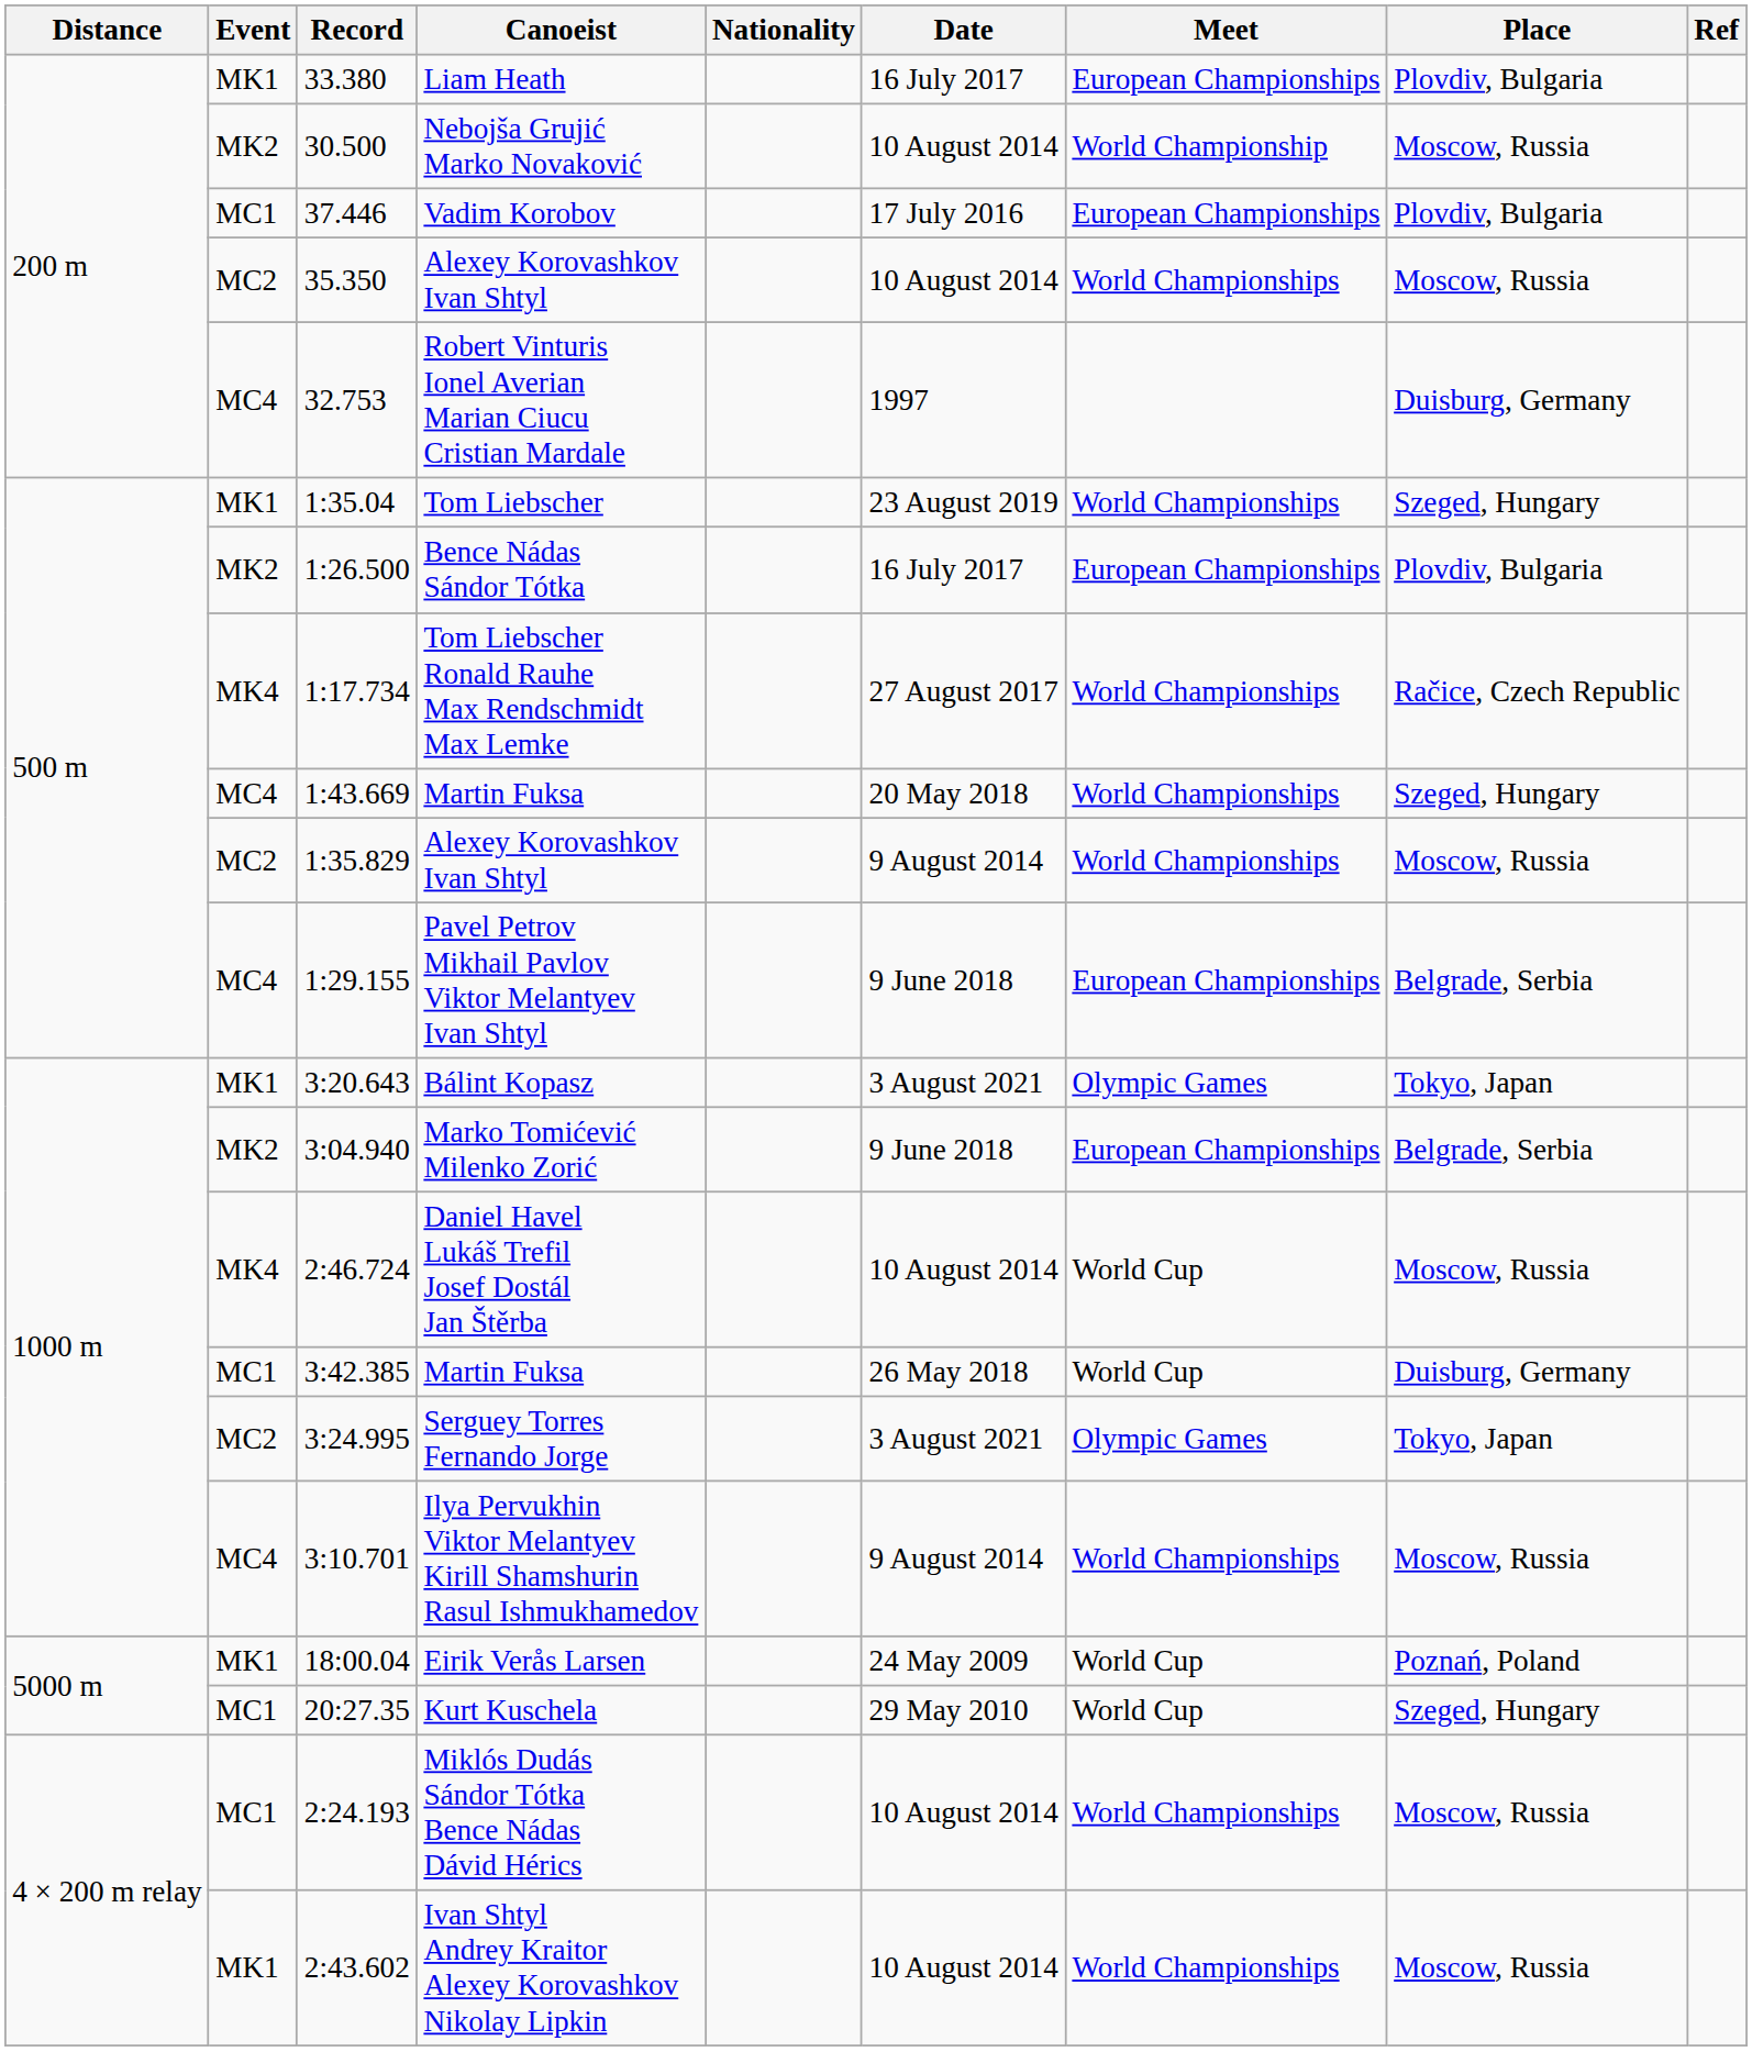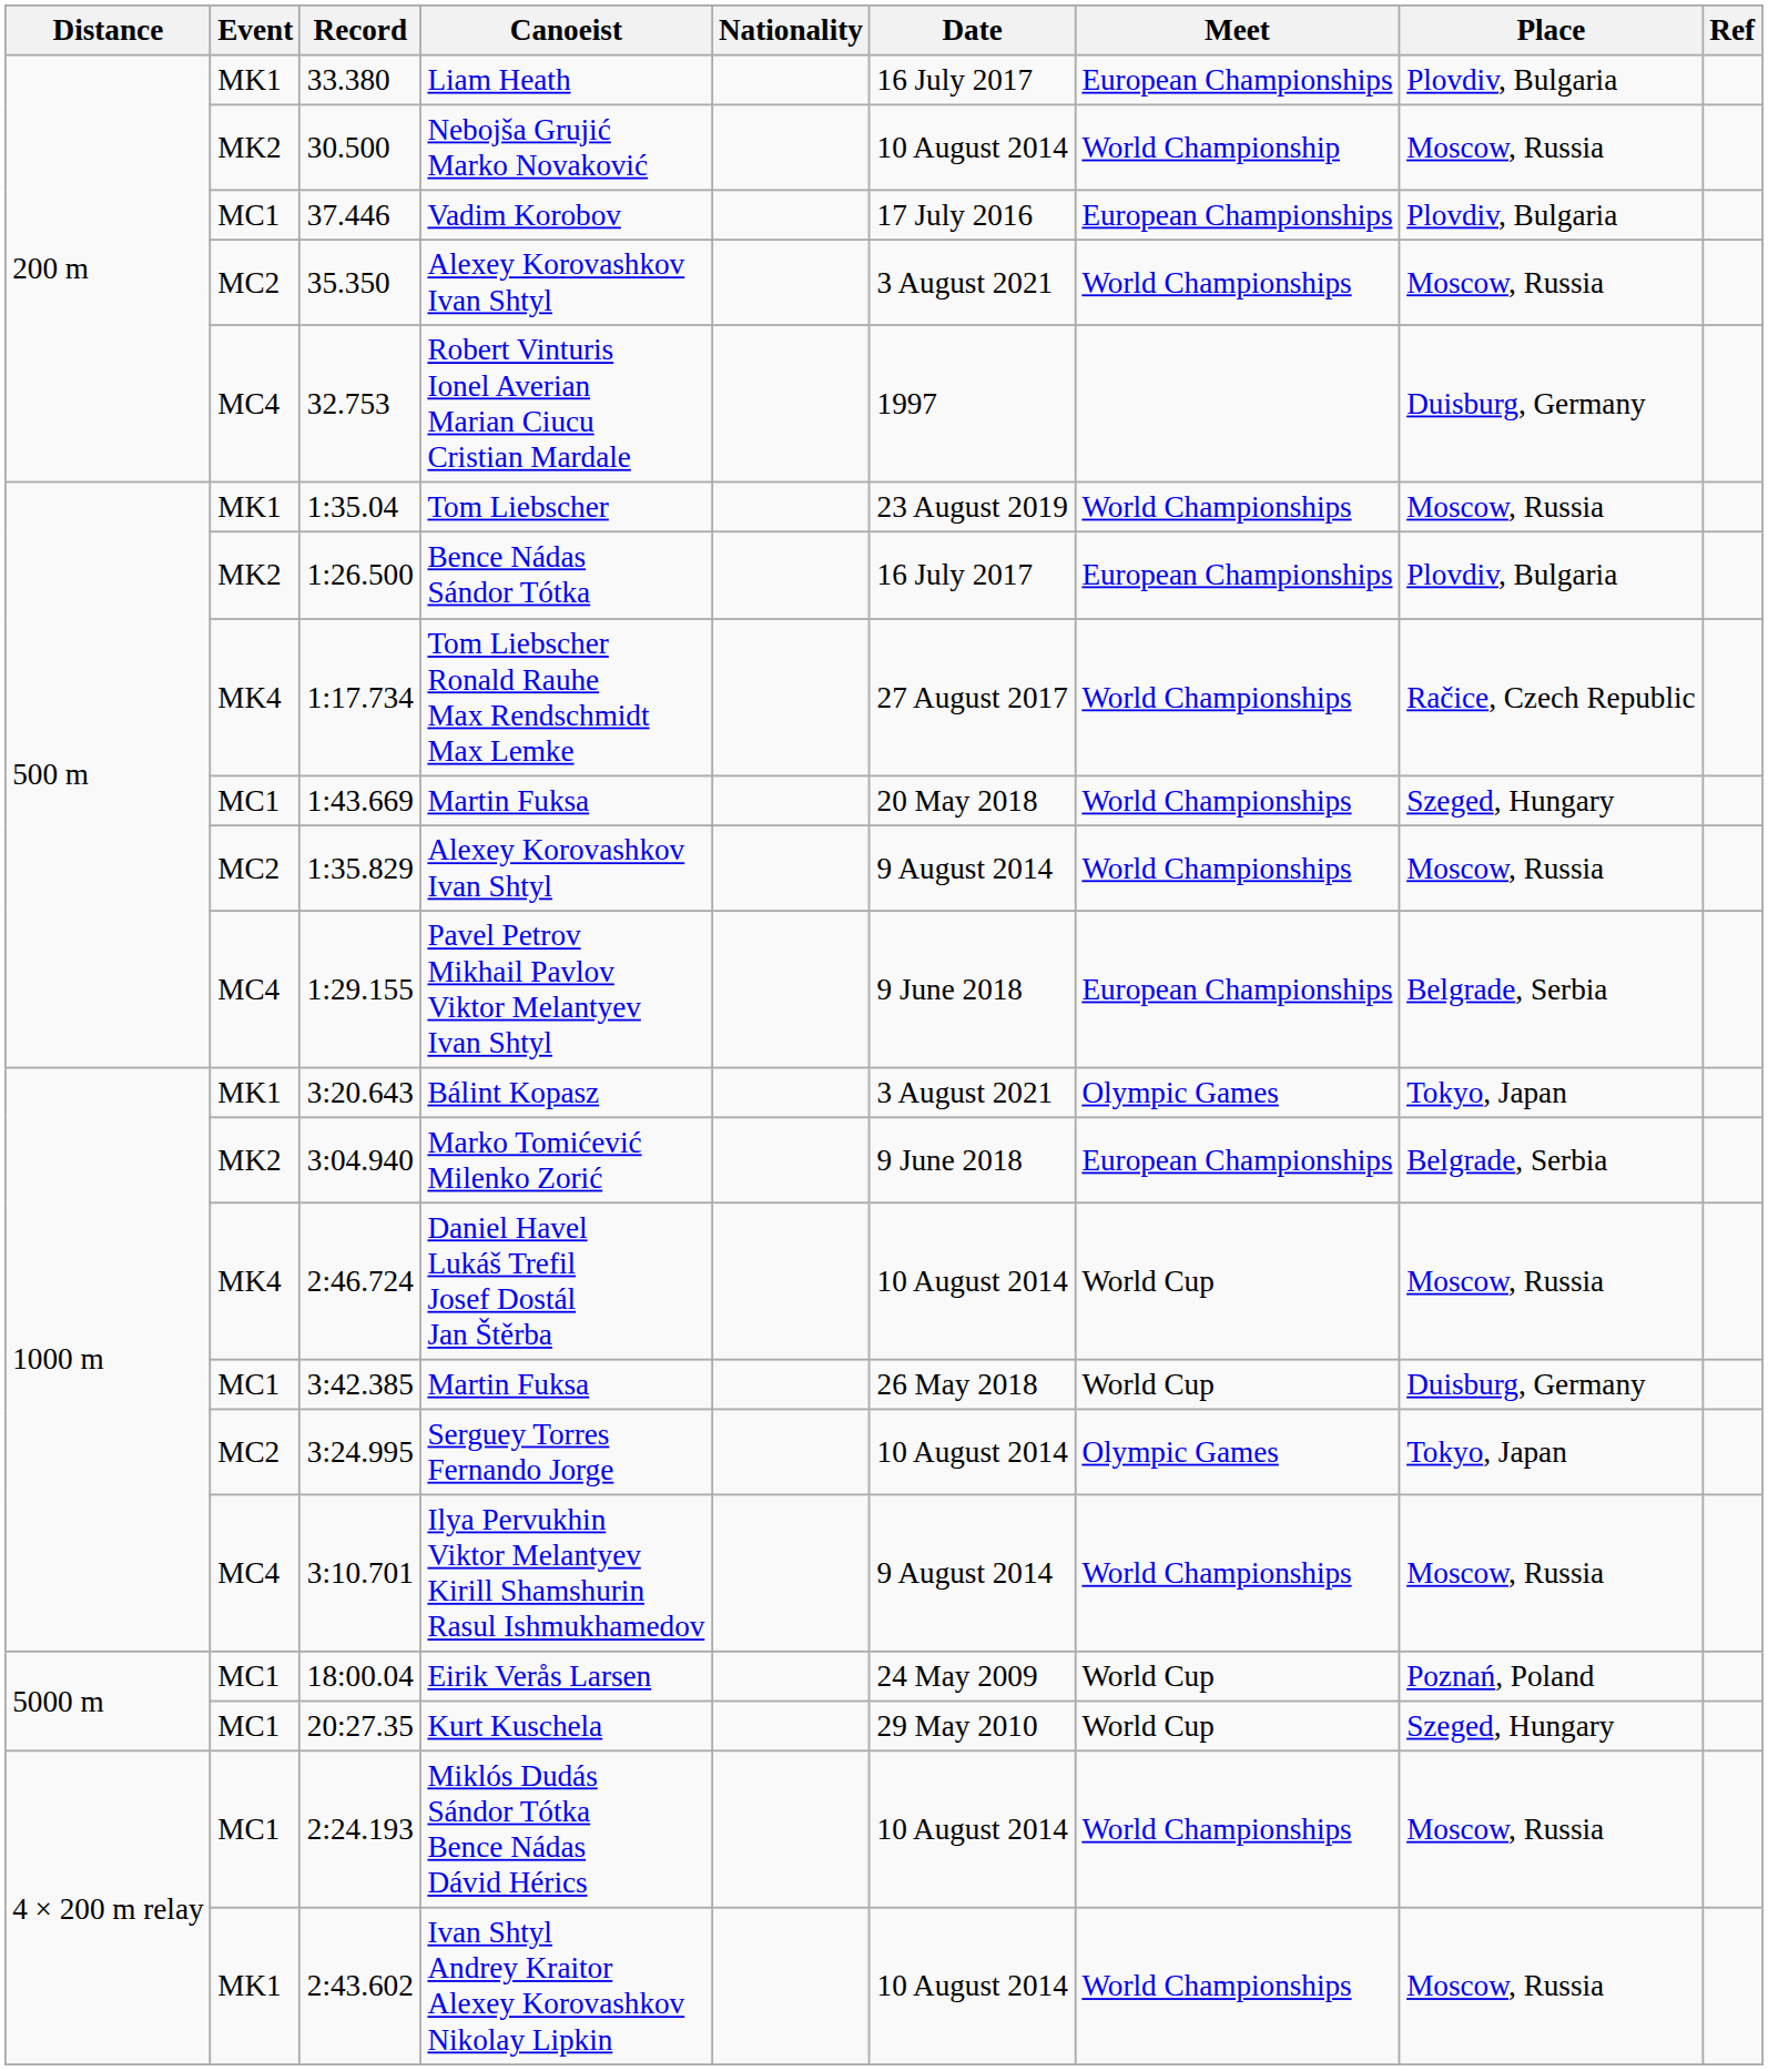 <table class="wikitable" style="font-size:95%; text-align:left;">
 <tr>
 <th>Distance</th>
 <th>Event</th>
 <th>Record</th>
 <th>Canoeist</th>
 <th>Nationality</th>
 <th>Date</th>
 <th>Meet</th>
 <th>Place</th>
 <th>Ref</th>
 </tr>
 <tr>
 <td rowspan=5>200 m</td>
 <td>MK1</td>
 <td>33.380</td>
 <td><a href='#'>Liam Heath</a></td>
 <td></td>
 <td>16 July 2017</td>
 <td><a href='#'>European Championships</a></td>
 <td><a href='#'>Plovdiv</a>, Bulgaria</td>
 <td></td>
 </tr>
 <tr>
 <td>MK2</td>
 <td>30.500</td>
 <td><a href='#'>Nebojša Grujić</a><br><a href='#'>Marko Novaković</a></td>
 <td></td>
 <td>10 August 2014</td>
 <td><a href='#'>World Championship</a></td>
 <td><a href='#'>Moscow</a>, Russia</td>
 <td></td>
 </tr>
 <tr>
 <td>MC1</td>
 <td>37.446</td>
 <td><a href='#'>Vadim Korobov</a></td>
 <td></td>
 <td>17 July 2016</td>
 <td><a href='#'>European Championships</a></td>
 <td><a href='#'>Plovdiv</a>, Bulgaria</td>
 <td></td>
 </tr>
 <tr>
 <td>MC2</td>
 <td>35.350</td>
 <td><a href='#'>Alexey Korovashkov</a><br><a href='#'>Ivan Shtyl</a></td>
 <td></td>
-<td>10 August 2014</td>
+<td>3 August 2021</td>
 <td><a href='#'>World Championships</a></td>
 <td><a href='#'>Moscow</a>, Russia</td>
 <td></td>
 </tr>
 <tr>
 <td>MC4</td>
 <td>32.753</td>
 <td><a href='#'>Robert Vinturis</a><br><a href='#'>Ionel Averian</a><br><a href='#'>Marian Ciucu</a><br><a href='#'>Cristian Mardale</a></td>
 <td></td>
 <td>1997</td>
 <td></td>
 <td><a href='#'>Duisburg</a>, Germany</td>
 <td></td>
 </tr>
 <tr>
 <td rowspan=6>500 m</td>
 <td>MK1</td>
 <td>1:35.04</td>
 <td><a href='#'>Tom Liebscher</a></td>
 <td></td>
 <td>23 August 2019</td>
 <td><a href='#'>World Championships</a></td>
-<td><a href='#'>Szeged</a>, Hungary</td>
+<td><a href='#'>Moscow</a>, Russia</td>
 <td></td>
 </tr>
 <tr>
 <td>MK2</td>
 <td>1:26.500</td>
 <td><a href='#'>Bence Nádas</a><br><a href='#'>Sándor Tótka</a></td>
 <td></td>
 <td>16 July 2017</td>
 <td><a href='#'>European Championships</a></td>
 <td><a href='#'>Plovdiv</a>, Bulgaria</td>
 <td></td>
 </tr>
 <tr>
 <td>MK4</td>
 <td>1:17.734</td>
 <td><a href='#'>Tom Liebscher</a><br><a href='#'>Ronald Rauhe</a><br><a href='#'>Max Rendschmidt</a><br><a href='#'>Max Lemke</a></td>
 <td></td>
 <td>27 August 2017</td>
 <td><a href='#'>World Championships</a></td>
 <td><a href='#'>Račice</a>, Czech Republic</td>
 <td></td>
 </tr>
 <tr>
-<td>MC4</td>
+<td>MC1</td>
 <td>1:43.669</td>
 <td><a href='#'>Martin Fuksa</a></td>
 <td></td>
 <td>20 May 2018</td>
 <td><a href='#'>World Championships</a></td>
 <td><a href='#'>Szeged</a>, Hungary</td>
 <td></td>
 </tr>
 <tr>
 <td>MC2</td>
 <td>1:35.829</td>
 <td><a href='#'>Alexey Korovashkov</a><br><a href='#'>Ivan Shtyl</a></td>
 <td></td>
 <td>9 August 2014</td>
 <td><a href='#'>World Championships</a></td>
 <td><a href='#'>Moscow</a>, Russia</td>
 <td></td>
 </tr>
 <tr>
 <td>MC4</td>
 <td>1:29.155</td>
 <td><a href='#'>Pavel Petrov</a><br><a href='#'>Mikhail Pavlov</a><br><a href='#'>Viktor Melantyev</a><br><a href='#'>Ivan Shtyl</a></td>
 <td></td>
 <td>9 June 2018</td>
 <td><a href='#'>European Championships</a></td>
 <td><a href='#'>Belgrade</a>, Serbia</td>
 <td></td>
 </tr>
 <tr>
 <td rowspan=6>1000 m</td>
 <td>MK1</td>
 <td>3:20.643</td>
 <td><a href='#'>Bálint Kopasz</a></td>
 <td></td>
 <td>3 August 2021</td>
 <td><a href='#'>Olympic Games</a></td>
 <td><a href='#'>Tokyo</a>, Japan</td>
 <td></td>
 </tr>
 <tr>
 <td>MK2</td>
 <td>3:04.940</td>
 <td><a href='#'>Marko Tomićević</a><br><a href='#'>Milenko Zorić</a></td>
 <td></td>
 <td>9 June 2018</td>
 <td><a href='#'>European Championships</a></td>
 <td><a href='#'>Belgrade</a>, Serbia</td>
 <td></td>
 </tr>
 <tr>
 <td>MK4</td>
 <td>2:46.724</td>
 <td><a href='#'>Daniel Havel</a><br><a href='#'>Lukáš Trefil</a><br><a href='#'>Josef Dostál</a><br><a href='#'>Jan Štěrba</a></td>
 <td></td>
 <td>10 August 2014</td>
 <td>World Cup</td>
 <td><a href='#'>Moscow</a>, Russia</td>
 <td></td>
 </tr>
 <tr>
 <td>MC1</td>
 <td>3:42.385</td>
 <td><a href='#'>Martin Fuksa</a></td>
 <td></td>
 <td>26 May 2018</td>
 <td>World Cup</td>
 <td><a href='#'>Duisburg</a>, Germany</td>
 <td></td>
 </tr>
 <tr>
 <td>MC2</td>
 <td>3:24.995</td>
 <td><a href='#'>Serguey Torres</a><br><a href='#'>Fernando Jorge</a></td>
 <td></td>
-<td>3 August 2021</td>
+<td>10 August 2014</td>
 <td><a href='#'>Olympic Games</a></td>
 <td><a href='#'>Tokyo</a>, Japan</td>
 <td></td>
 </tr>
 <tr>
 <td>MC4</td>
 <td>3:10.701</td>
 <td><a href='#'>Ilya Pervukhin</a><br><a href='#'>Viktor Melantyev</a><br><a href='#'>Kirill Shamshurin</a><br><a href='#'>Rasul Ishmukhamedov</a></td>
 <td></td>
 <td>9 August 2014</td>
 <td><a href='#'>World Championships</a></td>
 <td><a href='#'>Moscow</a>, Russia</td>
 <td></td>
 </tr>
 <tr>
 <td rowspan=2>5000 m</td>
-<td>MK1</td>
+<td>MC1</td>
 <td>18:00.04</td>
 <td><a href='#'>Eirik Verås Larsen</a></td>
 <td></td>
 <td>24 May 2009</td>
 <td>World Cup</td>
 <td><a href='#'>Poznań</a>, Poland</td>
 <td></td>
 </tr>
 <tr>
 <td>MC1</td>
 <td>20:27.35</td>
 <td><a href='#'>Kurt Kuschela</a></td>
 <td></td>
 <td>29 May 2010</td>
 <td>World Cup</td>
 <td><a href='#'>Szeged</a>, Hungary</td>
 <td></td>
 </tr>
 <tr>
 <td rowspan=2>4 × 200 m relay</td>
 <td>MC1</td>
 <td>2:24.193</td>
 <td><a href='#'>Miklós Dudás</a><br><a href='#'>Sándor Tótka</a><br><a href='#'>Bence Nádas</a><br><a href='#'>Dávid Hérics</a></td>
 <td></td>
 <td>10 August 2014</td>
 <td><a href='#'>World Championships</a></td>
 <td><a href='#'>Moscow</a>, Russia</td>
 <td></td>
 </tr>
 <tr>
 <td>MK1</td>
 <td>2:43.602</td>
 <td><a href='#'>Ivan Shtyl</a><br><a href='#'>Andrey Kraitor</a><br><a href='#'>Alexey Korovashkov</a><br><a href='#'>Nikolay Lipkin</a></td>
 <td></td>
 <td>10 August 2014</td>
 <td><a href='#'>World Championships</a></td>
 <td><a href='#'>Moscow</a>, Russia</td>
 <td></td>
 </tr>
 </table>
